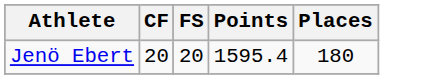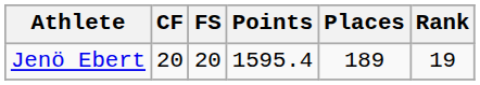 <table class="wikitable" border="1" style="font-size:90%">
 <tr>
 <th>Athlete</th>
 <th>CF</th>
 <th>FS</th>
 <th>Points</th>
 <th>Places</th>
+<th>Rank</th>
 </tr>
 <tr align=center>
 <td align=left><a href='#'>Jenö Ebert</a></td>
 <td>20</td>
 <td>20</td>
 <td>1595.4</td>
-<td>180</td>
+<td>189</td>
+<td>19</td>
 </tr>
 </table>
